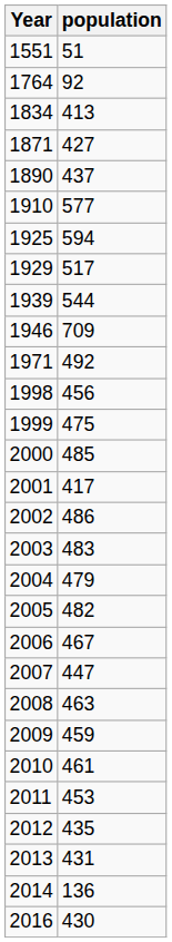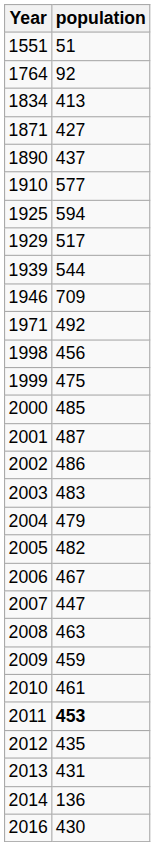 <table class="wikitable">
 <tr>
 <th>Year</th>
 <th>population</th>
 </tr>
 <tr>
 <td>1551</td>
 <td>51</td>
 </tr>
 <tr>
 <td>1764</td>
 <td>92</td>
 </tr>
 <tr>
 <td>1834</td>
 <td>413</td>
 </tr>
 <tr>
 <td>1871</td>
 <td>427</td>
 </tr>
 <tr>
 <td>1890</td>
 <td>437</td>
 </tr>
 <tr>
 <td>1910</td>
 <td>577</td>
 </tr>
 <tr>
 <td>1925</td>
 <td>594</td>
 </tr>
 <tr>
 <td>1929</td>
 <td>517</td>
 </tr>
 <tr>
 <td>1939</td>
 <td>544</td>
 </tr>
 <tr>
 <td>1946</td>
 <td>709</td>
 </tr>
 <tr>
 <td>1971</td>
 <td>492</td>
 </tr>
 <tr>
 <td>1998</td>
 <td>456</td>
 </tr>
 <tr>
 <td>1999</td>
 <td>475</td>
 </tr>
 <tr>
 <td>2000</td>
 <td>485</td>
 </tr>
 <tr>
 <td>2001</td>
-<td>417</td>
+<td>487</td>
 </tr>
 <tr>
 <td>2002</td>
 <td>486</td>
 </tr>
 <tr>
 <td>2003</td>
 <td>483</td>
 </tr>
 <tr>
 <td>2004</td>
 <td>479</td>
 </tr>
 <tr>
 <td>2005</td>
 <td>482</td>
 </tr>
 <tr>
 <td>2006</td>
 <td>467</td>
 </tr>
 <tr>
 <td>2007</td>
 <td>447</td>
 </tr>
 <tr>
 <td>2008</td>
 <td>463</td>
 </tr>
 <tr>
 <td>2009</td>
 <td>459</td>
 </tr>
 <tr>
 <td>2010</td>
 <td>461</td>
 </tr>
 <tr>
 <td>2011</td>
-<td>453</td>
+<td><strong>453</strong></td>
 </tr>
 <tr>
 <td>2012</td>
 <td>435</td>
 </tr>
 <tr>
 <td>2013</td>
 <td>431</td>
 </tr>
 <tr>
 <td>2014</td>
 <td>136</td>
 </tr>
 <tr>
 <td>2016</td>
 <td>430</td>
 </tr>
 </table>
